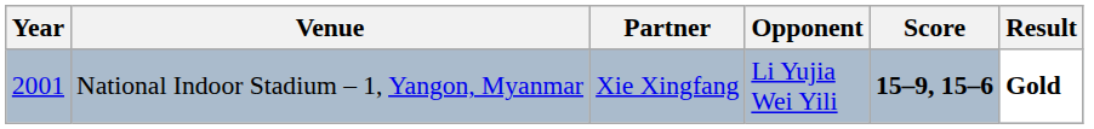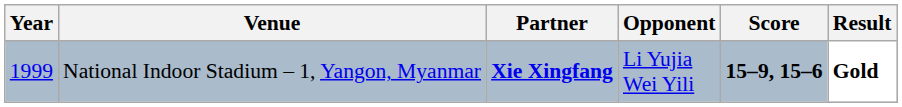 <table class="sortable wikitable" style="font-size: 90%;">
 <tr>
 <th>Year</th>
 <th>Venue</th>
 <th>Partner</th>
 <th>Opponent</th>
 <th>Score</th>
 <th>Result</th>
 </tr>
 <tr style="background:#AABBCC">
-<td align="center"><a href='#'>2001</a></td>
+<td align="center"><a href='#'>1999</a></td>
 <td align="left">National Indoor Stadium – 1, <a href='#'>Yangon, Myanmar</a></td>
-<td align="left"> <a href='#'>Xie Xingfang</a></td>
+<td align="left"><strong> <a href='#'>Xie Xingfang</a></strong></td>
 <td align="left"> <a href='#'>Li Yujia</a> <br>  <a href='#'>Wei Yili</a></td>
 <td align="left"><strong>15–9, 15–6</strong></td>
 <td style="text-align:left; background:white"> <strong>Gold</strong></td>
 </tr>
 </table>
